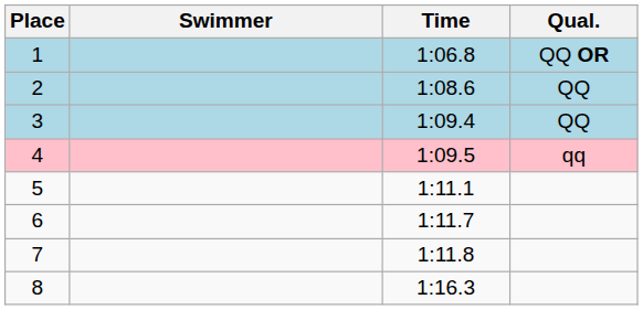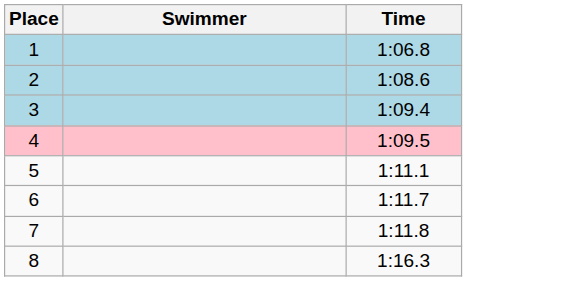 <table class=wikitable style="text-align:center">
 <tr>
 <th>Place</th>
 <th width=230>Swimmer</th>
 <th width=90>Time</th>
-<th width=90>Qual.</th>
 </tr>
 <tr bgcolor=lightblue>
 <td>1</td>
 <td align=left></td>
 <td>1:06.8</td>
-<td>QQ <strong>OR</strong></td>
 </tr>
 <tr bgcolor=lightblue>
 <td>2</td>
 <td align=left></td>
 <td>1:08.6</td>
-<td>QQ</td>
 </tr>
 <tr bgcolor=lightblue>
 <td>3</td>
 <td align=left></td>
 <td>1:09.4</td>
-<td>QQ</td>
 </tr>
 <tr bgcolor=pink>
 <td>4</td>
 <td align=left></td>
 <td>1:09.5</td>
-<td>qq</td>
 </tr>
 <tr>
 <td>5</td>
 <td align=left></td>
 <td>1:11.1</td>
-<td></td>
 </tr>
 <tr>
 <td>6</td>
 <td align=left></td>
 <td>1:11.7</td>
-<td></td>
 </tr>
 <tr>
 <td>7</td>
 <td align=left></td>
 <td>1:11.8</td>
-<td></td>
 </tr>
 <tr>
 <td>8</td>
 <td align=left></td>
 <td>1:16.3</td>
-<td></td>
 </tr>
 </table>
